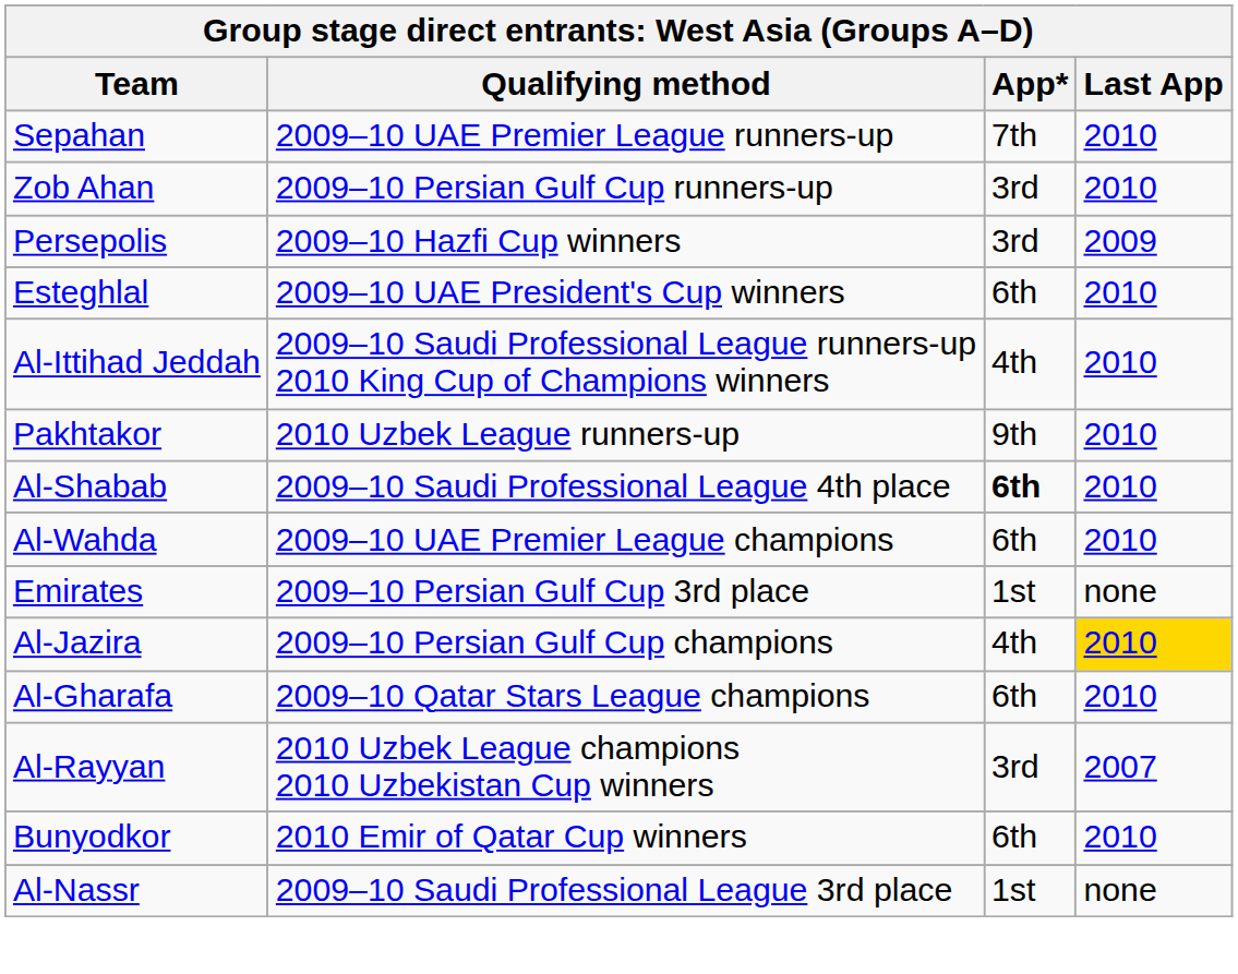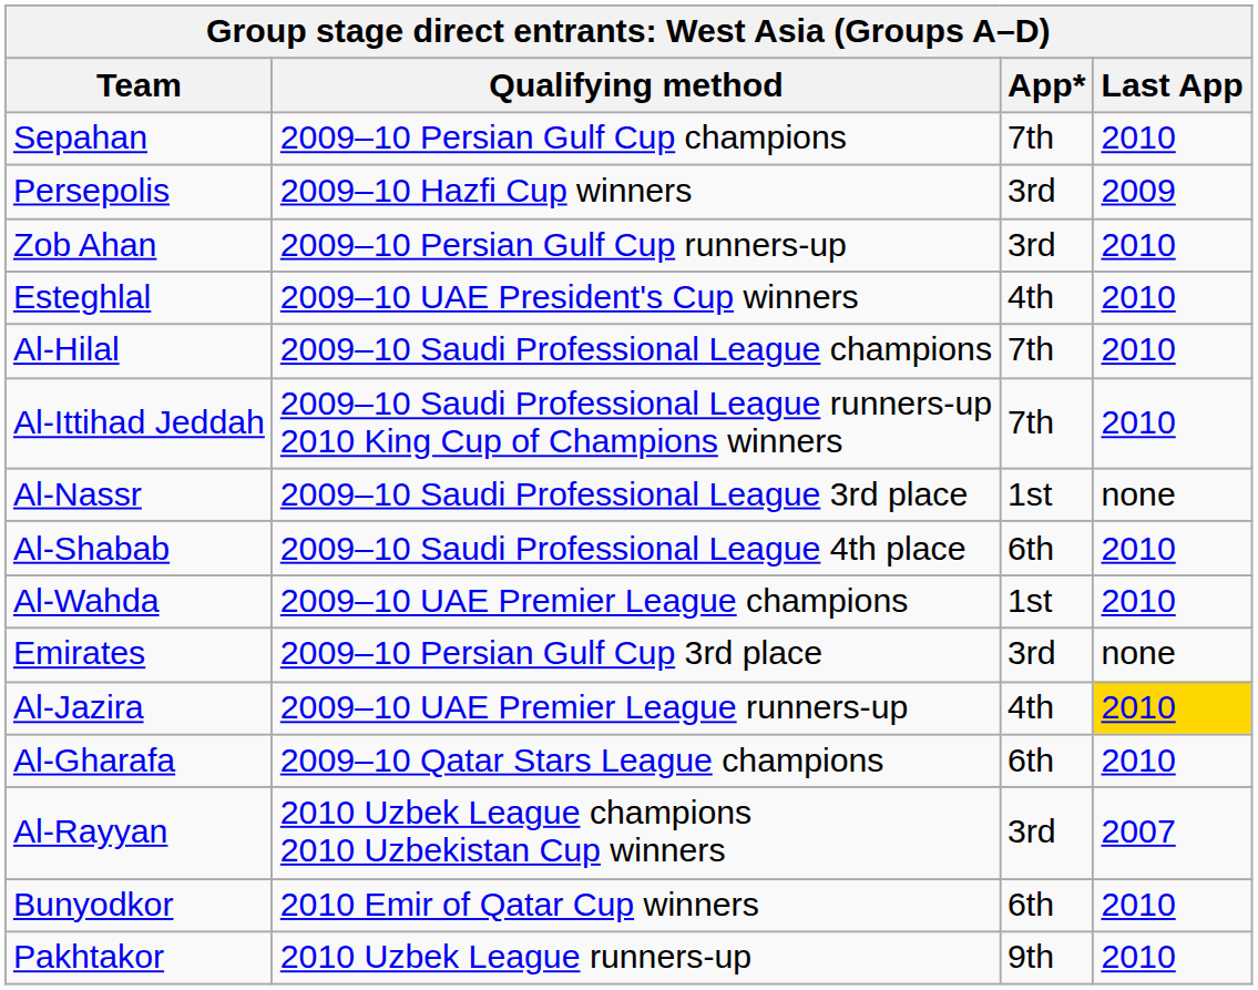 <table class="wikitable">
 <tr>
 <th colspan=4>Group stage direct entrants: West Asia (Groups A–D)</th>
 </tr>
 <tr>
 <th>Team</th>
 <th>Qualifying method</th>
 <th>App*</th>
 <th>Last App</th>
 </tr>
 <tr>
 <td> <a href='#'>Sepahan</a></td>
-<td><a href='#'>2009–10 UAE Premier League</a> runners-up</td>
+<td><a href='#'>2009–10 Persian Gulf Cup</a> champions</td>
 <td>7th</td>
-<td><a href='#'>2010</a></td>
-</tr>
-<tr>
-<td> <a href='#'>Zob Ahan</a></td>
-<td><a href='#'>2009–10 Persian Gulf Cup</a> runners-up</td>
-<td>3rd</td>
 <td><a href='#'>2010</a></td>
 </tr>
 <tr>
 <td> <a href='#'>Persepolis</a></td>
 <td><a href='#'>2009–10 Hazfi Cup</a> winners</td>
 <td>3rd</td>
 <td><a href='#'>2009</a></td>
 </tr>
 <tr>
+<td> <a href='#'>Zob Ahan</a></td>
+<td><a href='#'>2009–10 Persian Gulf Cup</a> runners-up</td>
+<td>3rd</td>
+<td><a href='#'>2010</a></td>
+</tr>
+<tr>
 <td> <a href='#'>Esteghlal</a></td>
 <td><a href='#'>2009–10 UAE President's Cup</a> winners</td>
-<td>6th</td>
+<td>4th</td>
+<td><a href='#'>2010</a></td>
+</tr>
+<tr>
+<td> <a href='#'>Al-Hilal</a></td>
+<td><a href='#'>2009–10 Saudi Professional League</a> champions</td>
+<td>7th</td>
 <td><a href='#'>2010</a></td>
 </tr>
 <tr>
 <td> <a href='#'>Al-Ittihad Jeddah</a></td>
 <td><a href='#'>2009–10 Saudi Professional League</a> runners-up<br> <a href='#'>2010 King Cup of Champions</a> winners</td>
-<td>4th</td>
+<td>7th</td>
 <td><a href='#'>2010</a></td>
 </tr>
 <tr>
-<td> <a href='#'>Pakhtakor</a></td>
-<td><a href='#'>2010 Uzbek League</a> runners-up</td>
-<td>9th</td>
-<td><a href='#'>2010</a></td>
+<td> <a href='#'>Al-Nassr</a></td>
+<td><a href='#'>2009–10 Saudi Professional League</a> 3rd place</td>
+<td>1st</td>
+<td>none</td>
 </tr>
 <tr>
 <td> <a href='#'>Al-Shabab</a></td>
 <td><a href='#'>2009–10 Saudi Professional League</a> 4th place</td>
-<td><strong>6th</strong></td>
+<td>6th</td>
 <td><a href='#'>2010</a></td>
 </tr>
 <tr>
 <td> <a href='#'>Al-Wahda</a></td>
 <td><a href='#'>2009–10 UAE Premier League</a> champions</td>
-<td>6th</td>
+<td>1st</td>
 <td><a href='#'>2010</a></td>
 </tr>
 <tr>
 <td> <a href='#'>Emirates</a></td>
 <td><a href='#'>2009–10 Persian Gulf Cup</a> 3rd place</td>
-<td>1st</td>
+<td>3rd</td>
 <td>none</td>
 </tr>
 <tr>
 <td> <a href='#'>Al-Jazira</a></td>
-<td><a href='#'>2009–10 Persian Gulf Cup</a> champions</td>
+<td><a href='#'>2009–10 UAE Premier League</a> runners-up</td>
 <td>4th</td>
 <td style="background: gold;"><a href='#'>2010</a></td>
 </tr>
 <tr>
 <td> <a href='#'>Al-Gharafa</a></td>
 <td><a href='#'>2009–10 Qatar Stars League</a> champions</td>
 <td>6th</td>
 <td><a href='#'>2010</a></td>
 </tr>
 <tr>
 <td> <a href='#'>Al-Rayyan</a></td>
 <td><a href='#'>2010 Uzbek League</a> champions<br> <a href='#'>2010 Uzbekistan Cup</a> winners</td>
 <td>3rd</td>
 <td><a href='#'>2007</a></td>
 </tr>
 <tr>
 <td> <a href='#'>Bunyodkor</a></td>
 <td><a href='#'>2010 Emir of Qatar Cup</a> winners</td>
 <td>6th</td>
 <td><a href='#'>2010</a></td>
 </tr>
 <tr>
-<td> <a href='#'>Al-Nassr</a></td>
-<td><a href='#'>2009–10 Saudi Professional League</a> 3rd place</td>
-<td>1st</td>
-<td>none</td>
+<td> <a href='#'>Pakhtakor</a></td>
+<td><a href='#'>2010 Uzbek League</a> runners-up</td>
+<td>9th</td>
+<td><a href='#'>2010</a></td>
 </tr>
 </table>
